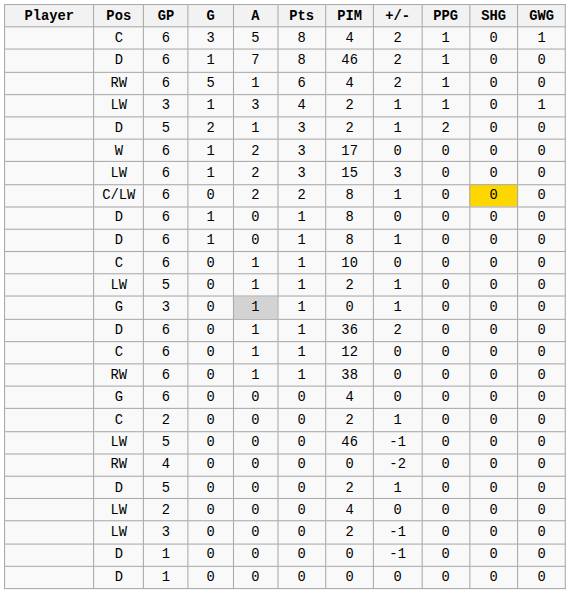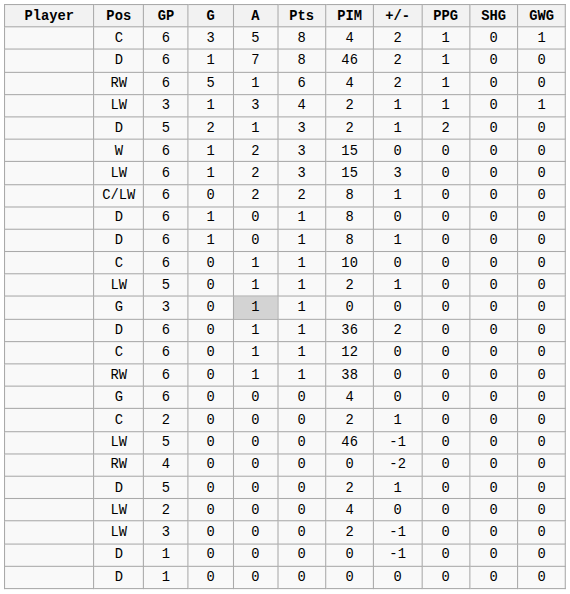 <table class="wikitable sortable" width="60%">
 <tr>
 <th width="10%">Player</th>
 <th width="3%" title="Position">Pos</th>
 <th width="5%" title="Games played">GP</th>
 <th width="5%" title="Goals">G</th>
 <th width="5%" title="Assists">A</th>
 <th width="5%" title="Points">Pts</th>
 <th width="5%" title="Penalties in Minutes">PIM</th>
 <th width="5%" title="Plus/minus">+/-</th>
 <th width="5%" title="Power play goals">PPG</th>
 <th width="5%" title="Short-handed goals">SHG</th>
 <th width="5%" title="Game-winning goals">GWG</th>
 </tr>
 <tr align="center">
 <td align="right"></td>
 <td>C</td>
 <td>6</td>
 <td>3</td>
 <td>5</td>
 <td>8</td>
 <td>4</td>
 <td>2</td>
 <td>1</td>
 <td>0</td>
 <td>1</td>
 </tr>
 <tr align="center">
 <td align="right"></td>
 <td>D</td>
 <td>6</td>
 <td>1</td>
 <td>7</td>
 <td>8</td>
 <td>46</td>
 <td>2</td>
 <td>1</td>
 <td>0</td>
 <td>0</td>
 </tr>
 <tr align="center">
 <td align="right"></td>
 <td>RW</td>
 <td>6</td>
 <td>5</td>
 <td>1</td>
 <td>6</td>
 <td>4</td>
 <td>2</td>
 <td>1</td>
 <td>0</td>
 <td>0</td>
 </tr>
 <tr align="center">
 <td align="right"></td>
 <td>LW</td>
 <td>3</td>
 <td>1</td>
 <td>3</td>
 <td>4</td>
 <td>2</td>
 <td>1</td>
 <td>1</td>
 <td>0</td>
 <td>1</td>
 </tr>
 <tr align="center">
 <td align="right"></td>
 <td>D</td>
 <td>5</td>
 <td>2</td>
 <td>1</td>
 <td>3</td>
 <td>2</td>
 <td>1</td>
 <td>2</td>
 <td>0</td>
 <td>0</td>
 </tr>
 <tr align="center">
 <td align="right"></td>
 <td>W</td>
 <td>6</td>
 <td>1</td>
 <td>2</td>
 <td>3</td>
-<td>17</td>
+<td>15</td>
 <td>0</td>
 <td>0</td>
 <td>0</td>
 <td>0</td>
 </tr>
 <tr align="center">
 <td align="right"></td>
 <td>LW</td>
 <td>6</td>
 <td>1</td>
 <td>2</td>
 <td>3</td>
 <td>15</td>
 <td>3</td>
 <td>0</td>
 <td>0</td>
 <td>0</td>
 </tr>
 <tr align="center">
 <td align="right"></td>
 <td>C/LW</td>
 <td>6</td>
 <td>0</td>
 <td>2</td>
 <td>2</td>
 <td>8</td>
 <td>1</td>
 <td>0</td>
-<td style="background: gold;">0</td>
+<td>0</td>
 <td>0</td>
 </tr>
 <tr align="center">
 <td align="right"></td>
 <td>D</td>
 <td>6</td>
 <td>1</td>
 <td>0</td>
 <td>1</td>
 <td>8</td>
 <td>0</td>
 <td>0</td>
 <td>0</td>
 <td>0</td>
 </tr>
 <tr align="center">
 <td align="right"></td>
 <td>D</td>
 <td>6</td>
 <td>1</td>
 <td>0</td>
 <td>1</td>
 <td>8</td>
 <td>1</td>
 <td>0</td>
 <td>0</td>
 <td>0</td>
 </tr>
 <tr align="center">
 <td align="right"></td>
 <td>C</td>
 <td>6</td>
 <td>0</td>
 <td>1</td>
 <td>1</td>
 <td>10</td>
 <td>0</td>
 <td>0</td>
 <td>0</td>
 <td>0</td>
 </tr>
 <tr align="center">
 <td align="right"></td>
 <td>LW</td>
 <td>5</td>
 <td>0</td>
 <td>1</td>
 <td>1</td>
 <td>2</td>
 <td>1</td>
 <td>0</td>
 <td>0</td>
 <td>0</td>
 </tr>
 <tr align="center">
 <td align="right"></td>
 <td>G</td>
 <td>3</td>
 <td>0</td>
 <td style="background: lightgrey;">1</td>
 <td>1</td>
 <td>0</td>
-<td>1</td>
+<td>0</td>
 <td>0</td>
 <td>0</td>
 <td>0</td>
 </tr>
 <tr align="center">
 <td align="right"></td>
 <td>D</td>
 <td>6</td>
 <td>0</td>
 <td>1</td>
 <td>1</td>
 <td>36</td>
 <td>2</td>
 <td>0</td>
 <td>0</td>
 <td>0</td>
 </tr>
 <tr align="center">
 <td align="right"></td>
 <td>C</td>
 <td>6</td>
 <td>0</td>
 <td>1</td>
 <td>1</td>
 <td>12</td>
 <td>0</td>
 <td>0</td>
 <td>0</td>
 <td>0</td>
 </tr>
 <tr align="center">
 <td align="right"></td>
 <td>RW</td>
 <td>6</td>
 <td>0</td>
 <td>1</td>
 <td>1</td>
 <td>38</td>
 <td>0</td>
 <td>0</td>
 <td>0</td>
 <td>0</td>
 </tr>
 <tr align="center">
 <td align="right"></td>
 <td>G</td>
 <td>6</td>
 <td>0</td>
 <td>0</td>
 <td>0</td>
 <td>4</td>
 <td>0</td>
 <td>0</td>
 <td>0</td>
 <td>0</td>
 </tr>
 <tr align="center">
 <td align="right"></td>
 <td>C</td>
 <td>2</td>
 <td>0</td>
 <td>0</td>
 <td>0</td>
 <td>2</td>
 <td>1</td>
 <td>0</td>
 <td>0</td>
 <td>0</td>
 </tr>
 <tr align="center">
 <td align="right"></td>
 <td>LW</td>
 <td>5</td>
 <td>0</td>
 <td>0</td>
 <td>0</td>
 <td>46</td>
 <td>-1</td>
 <td>0</td>
 <td>0</td>
 <td>0</td>
 </tr>
 <tr align="center">
 <td align="right"></td>
 <td>RW</td>
 <td>4</td>
 <td>0</td>
 <td>0</td>
 <td>0</td>
 <td>0</td>
 <td>-2</td>
 <td>0</td>
 <td>0</td>
 <td>0</td>
 </tr>
 <tr align="center">
 <td align="right"></td>
 <td>D</td>
 <td>5</td>
 <td>0</td>
 <td>0</td>
 <td>0</td>
 <td>2</td>
 <td>1</td>
 <td>0</td>
 <td>0</td>
 <td>0</td>
 </tr>
 <tr align="center">
 <td align="right"></td>
 <td>LW</td>
 <td>2</td>
 <td>0</td>
 <td>0</td>
 <td>0</td>
 <td>4</td>
 <td>0</td>
 <td>0</td>
 <td>0</td>
 <td>0</td>
 </tr>
 <tr align="center">
 <td align="right"></td>
 <td>LW</td>
 <td>3</td>
 <td>0</td>
 <td>0</td>
 <td>0</td>
 <td>2</td>
 <td>-1</td>
 <td>0</td>
 <td>0</td>
 <td>0</td>
 </tr>
 <tr align="center">
 <td align="right"></td>
 <td>D</td>
 <td>1</td>
 <td>0</td>
 <td>0</td>
 <td>0</td>
 <td>0</td>
 <td>-1</td>
 <td>0</td>
 <td>0</td>
 <td>0</td>
 </tr>
 <tr align="center">
 <td align="right"></td>
 <td>D</td>
 <td>1</td>
 <td>0</td>
 <td>0</td>
 <td>0</td>
 <td>0</td>
 <td>0</td>
 <td>0</td>
 <td>0</td>
 <td>0</td>
 </tr>
 </table>
